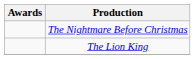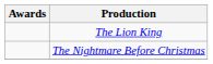 <table class="wikitable" rowspan="2" style="text-align:center;" background: #f6e39c;>
 <tr>
 <th scope="col" style="width:55px;">Awards</th>
 <th scope="col" style="text-align:center;">Production</th>
 </tr>
 <tr>
 <td></td>
-<td><em><a href='#'>The Nightmare Before Christmas</a></em></td>
+<td><em><a href='#'>The Lion King</a></em></td>
 </tr>
 <tr>
 <td></td>
-<td><em><a href='#'>The Lion King</a></em></td>
+<td><em><a href='#'>The Nightmare Before Christmas</a></em></td>
 </tr>
 <tr>
 </tr>
 </table>
